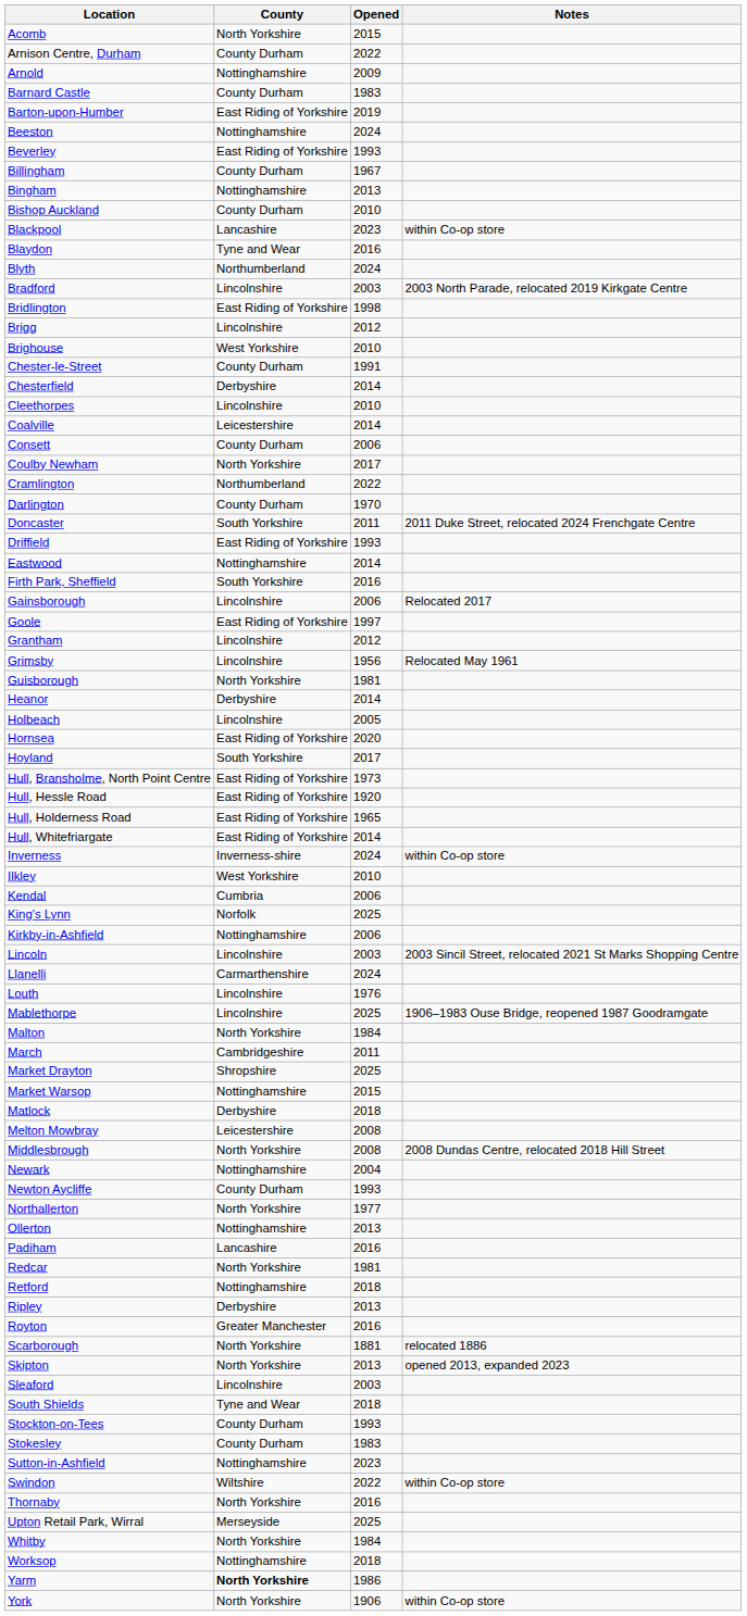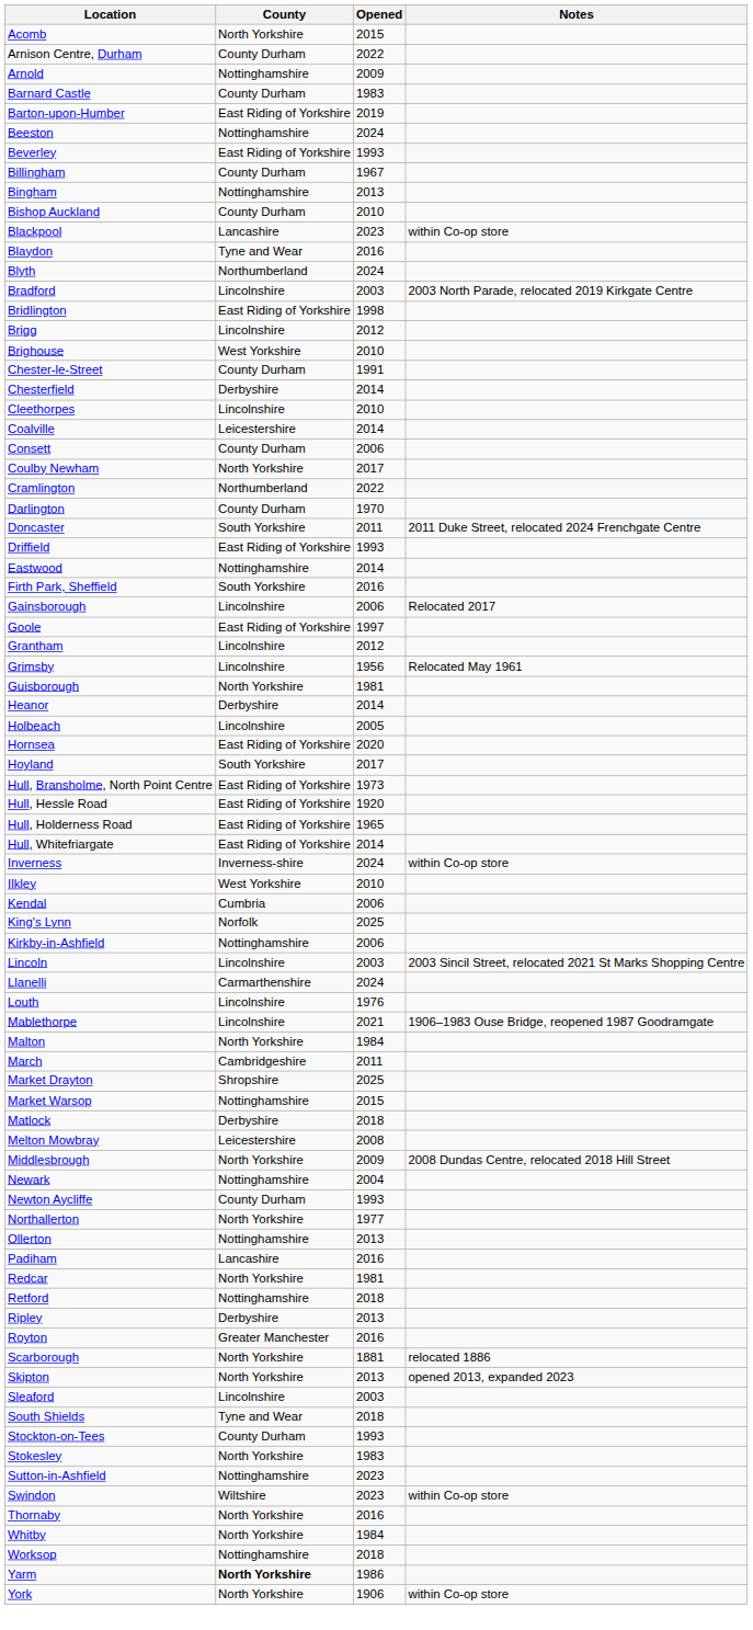 <table class="wikitable sortable">
 <tr>
 <th>Location</th>
 <th>County</th>
 <th>Opened</th>
 <th class= "unsortable">Notes</th>
 </tr>
 <tr>
 <td><a href='#'>Acomb</a></td>
 <td>North Yorkshire</td>
 <td>2015</td>
 <td></td>
 </tr>
 <tr>
 <td>Arnison Centre, <a href='#'>Durham</a></td>
 <td>County Durham</td>
 <td>2022</td>
 <td></td>
 </tr>
 <tr>
 <td><a href='#'>Arnold</a></td>
 <td>Nottinghamshire</td>
 <td>2009</td>
 <td></td>
 </tr>
 <tr>
 <td><a href='#'>Barnard Castle</a></td>
 <td>County Durham</td>
 <td>1983</td>
 <td></td>
 </tr>
 <tr>
 <td><a href='#'>Barton-upon-Humber</a></td>
 <td>East Riding of Yorkshire</td>
 <td>2019</td>
 <td></td>
 </tr>
 <tr>
 <td><a href='#'>Beeston</a></td>
 <td>Nottinghamshire</td>
 <td>2024</td>
 <td></td>
 </tr>
 <tr>
 <td><a href='#'>Beverley</a></td>
 <td>East Riding of Yorkshire</td>
 <td>1993</td>
 <td></td>
 </tr>
 <tr>
 <td><a href='#'>Billingham</a></td>
 <td>County Durham</td>
 <td>1967</td>
 <td></td>
 </tr>
 <tr>
 <td><a href='#'>Bingham</a></td>
 <td>Nottinghamshire</td>
 <td>2013</td>
 <td></td>
 </tr>
 <tr>
 <td><a href='#'>Bishop Auckland</a></td>
 <td>County Durham</td>
 <td>2010</td>
 <td></td>
 </tr>
 <tr>
 <td><a href='#'>Blackpool</a></td>
 <td>Lancashire</td>
 <td>2023</td>
 <td>within Co-op store</td>
 </tr>
 <tr>
 <td><a href='#'>Blaydon</a></td>
 <td>Tyne and Wear</td>
 <td>2016</td>
 <td></td>
 </tr>
 <tr>
 <td><a href='#'>Blyth</a></td>
 <td>Northumberland</td>
 <td>2024</td>
 <td></td>
 </tr>
 <tr>
 <td><a href='#'>Bradford</a></td>
 <td>Lincolnshire</td>
 <td>2003</td>
 <td>2003 North Parade, relocated 2019 Kirkgate Centre</td>
 </tr>
 <tr>
 <td><a href='#'>Bridlington</a></td>
 <td>East Riding of Yorkshire</td>
 <td>1998</td>
 <td></td>
 </tr>
 <tr>
 <td><a href='#'>Brigg</a></td>
 <td>Lincolnshire</td>
 <td>2012</td>
 <td></td>
 </tr>
 <tr>
 <td><a href='#'>Brighouse</a></td>
 <td>West Yorkshire</td>
 <td>2010</td>
 <td></td>
 </tr>
 <tr>
 <td><a href='#'>Chester-le-Street</a></td>
 <td>County Durham</td>
 <td>1991</td>
 <td></td>
 </tr>
 <tr>
 <td><a href='#'>Chesterfield</a></td>
 <td>Derbyshire</td>
 <td>2014</td>
 <td></td>
 </tr>
 <tr>
 <td><a href='#'>Cleethorpes</a></td>
 <td>Lincolnshire</td>
 <td>2010</td>
 <td></td>
 </tr>
 <tr>
 <td><a href='#'>Coalville</a></td>
 <td>Leicestershire</td>
 <td>2014</td>
 <td></td>
 </tr>
 <tr>
 <td><a href='#'>Consett</a></td>
 <td>County Durham</td>
 <td>2006</td>
 <td></td>
 </tr>
 <tr>
 <td><a href='#'>Coulby Newham</a></td>
 <td>North Yorkshire</td>
 <td>2017</td>
 <td></td>
 </tr>
 <tr>
 <td><a href='#'>Cramlington</a></td>
 <td>Northumberland</td>
 <td>2022</td>
 <td></td>
 </tr>
 <tr>
 <td><a href='#'>Darlington</a></td>
 <td>County Durham</td>
 <td>1970</td>
 <td></td>
 </tr>
 <tr>
 <td><a href='#'>Doncaster</a></td>
 <td>South Yorkshire</td>
 <td>2011</td>
 <td>2011 Duke Street, relocated 2024 Frenchgate Centre</td>
 </tr>
 <tr>
 <td><a href='#'>Driffield</a></td>
 <td>East Riding of Yorkshire</td>
 <td>1993</td>
 <td></td>
 </tr>
 <tr>
 <td><a href='#'>Eastwood</a></td>
 <td>Nottinghamshire</td>
 <td>2014</td>
 <td></td>
 </tr>
 <tr>
 <td><a href='#'>Firth Park, Sheffield</a></td>
 <td>South Yorkshire</td>
 <td>2016</td>
 <td></td>
 </tr>
 <tr>
 <td><a href='#'>Gainsborough</a></td>
 <td>Lincolnshire</td>
 <td>2006</td>
 <td>Relocated 2017</td>
 </tr>
 <tr>
 <td><a href='#'>Goole</a></td>
 <td>East Riding of Yorkshire</td>
 <td>1997</td>
 <td></td>
 </tr>
 <tr>
 <td><a href='#'>Grantham</a></td>
 <td>Lincolnshire</td>
 <td>2012</td>
 <td></td>
 </tr>
 <tr>
 <td><a href='#'>Grimsby</a></td>
 <td>Lincolnshire</td>
 <td>1956</td>
 <td>Relocated May 1961</td>
 </tr>
 <tr>
 <td><a href='#'>Guisborough</a></td>
 <td>North Yorkshire</td>
 <td>1981</td>
 <td></td>
 </tr>
 <tr>
 <td><a href='#'>Heanor</a></td>
 <td>Derbyshire</td>
 <td>2014</td>
 <td></td>
 </tr>
 <tr>
 <td><a href='#'>Holbeach</a></td>
 <td>Lincolnshire</td>
 <td>2005</td>
 <td></td>
 </tr>
 <tr>
 <td><a href='#'>Hornsea</a></td>
 <td>East Riding of Yorkshire</td>
 <td>2020</td>
 <td></td>
 </tr>
 <tr>
 <td><a href='#'>Hoyland</a></td>
 <td>South Yorkshire</td>
 <td>2017</td>
 <td></td>
 </tr>
 <tr>
 <td><a href='#'>Hull</a>, <a href='#'>Bransholme</a>, North Point Centre</td>
 <td>East Riding of Yorkshire</td>
 <td>1973</td>
 <td></td>
 </tr>
 <tr>
 <td><a href='#'>Hull</a>, Hessle Road</td>
 <td>East Riding of Yorkshire</td>
 <td>1920</td>
 <td></td>
 </tr>
 <tr>
 <td><a href='#'>Hull</a>, Holderness Road</td>
 <td>East Riding of Yorkshire</td>
 <td>1965</td>
 <td></td>
 </tr>
 <tr>
 <td><a href='#'>Hull</a>, Whitefriargate</td>
 <td>East Riding of Yorkshire</td>
 <td>2014</td>
 <td></td>
 </tr>
 <tr>
 <td><a href='#'>Inverness</a></td>
 <td>Inverness-shire</td>
 <td>2024</td>
 <td>within Co-op store</td>
 </tr>
 <tr>
 <td><a href='#'>Ilkley</a></td>
 <td>West Yorkshire</td>
 <td>2010</td>
 <td></td>
 </tr>
 <tr>
 <td><a href='#'>Kendal</a></td>
 <td>Cumbria</td>
 <td>2006</td>
 <td></td>
 </tr>
 <tr>
 <td><a href='#'>King's Lynn</a></td>
 <td>Norfolk</td>
 <td>2025</td>
 <td></td>
 </tr>
 <tr>
 <td><a href='#'>Kirkby-in-Ashfield</a></td>
 <td>Nottinghamshire</td>
 <td>2006</td>
 <td></td>
 </tr>
 <tr>
 <td><a href='#'>Lincoln</a></td>
 <td>Lincolnshire</td>
 <td>2003</td>
 <td>2003 Sincil Street, relocated 2021 St Marks Shopping Centre</td>
 </tr>
 <tr>
 <td><a href='#'>Llanelli</a></td>
 <td>Carmarthenshire</td>
 <td>2024</td>
 <td></td>
 </tr>
 <tr>
 <td><a href='#'>Louth</a></td>
 <td>Lincolnshire</td>
 <td>1976</td>
 <td></td>
 </tr>
 <tr>
 <td><a href='#'>Mablethorpe</a></td>
 <td>Lincolnshire</td>
-<td>2025</td>
+<td>2021</td>
 <td>1906–1983 Ouse Bridge, reopened 1987 Goodramgate</td>
 </tr>
 <tr>
 <td><a href='#'>Malton</a></td>
 <td>North Yorkshire</td>
 <td>1984</td>
 <td></td>
 </tr>
 <tr>
 <td><a href='#'>March</a></td>
 <td>Cambridgeshire</td>
 <td>2011</td>
 <td></td>
 </tr>
 <tr>
 <td><a href='#'>Market Drayton</a></td>
 <td>Shropshire</td>
 <td>2025</td>
 <td></td>
 </tr>
 <tr>
 <td><a href='#'>Market Warsop</a></td>
 <td>Nottinghamshire</td>
 <td>2015</td>
 <td></td>
 </tr>
 <tr>
 <td><a href='#'>Matlock</a></td>
 <td>Derbyshire</td>
 <td>2018</td>
 <td></td>
 </tr>
 <tr>
 <td><a href='#'>Melton Mowbray</a></td>
 <td>Leicestershire</td>
 <td>2008</td>
 <td></td>
 </tr>
 <tr>
 <td><a href='#'>Middlesbrough</a></td>
 <td>North Yorkshire</td>
-<td>2008</td>
+<td>2009</td>
 <td>2008 Dundas Centre, relocated 2018 Hill Street</td>
 </tr>
 <tr>
 <td><a href='#'>Newark</a></td>
 <td>Nottinghamshire</td>
 <td>2004</td>
 <td></td>
 </tr>
 <tr>
 <td><a href='#'>Newton Aycliffe</a></td>
 <td>County Durham</td>
 <td>1993</td>
 <td></td>
 </tr>
 <tr>
 <td><a href='#'>Northallerton</a></td>
 <td>North Yorkshire</td>
 <td>1977</td>
 <td></td>
 </tr>
 <tr>
 <td><a href='#'>Ollerton</a></td>
 <td>Nottinghamshire</td>
 <td>2013</td>
 <td></td>
 </tr>
 <tr>
 <td><a href='#'>Padiham</a></td>
 <td>Lancashire</td>
 <td>2016</td>
 <td></td>
 </tr>
 <tr>
 <td><a href='#'>Redcar</a></td>
 <td>North Yorkshire</td>
 <td>1981</td>
 <td></td>
 </tr>
 <tr>
 <td><a href='#'>Retford</a></td>
 <td>Nottinghamshire</td>
 <td>2018</td>
 <td></td>
 </tr>
 <tr>
 <td><a href='#'>Ripley</a></td>
 <td>Derbyshire</td>
 <td>2013</td>
 <td></td>
 </tr>
 <tr>
 <td><a href='#'>Royton</a></td>
 <td>Greater Manchester</td>
 <td>2016</td>
 <td></td>
 </tr>
 <tr>
 <td><a href='#'>Scarborough</a></td>
 <td>North Yorkshire</td>
 <td>1881</td>
 <td>relocated 1886</td>
 </tr>
 <tr>
 <td><a href='#'>Skipton</a></td>
 <td>North Yorkshire</td>
 <td>2013</td>
 <td>opened 2013, expanded 2023</td>
 </tr>
 <tr>
 <td><a href='#'>Sleaford</a></td>
 <td>Lincolnshire</td>
 <td>2003</td>
 <td></td>
 </tr>
 <tr>
 <td><a href='#'>South Shields</a></td>
 <td>Tyne and Wear</td>
 <td>2018</td>
 <td></td>
 </tr>
 <tr>
 <td><a href='#'>Stockton-on-Tees</a></td>
 <td>County Durham</td>
 <td>1993</td>
 <td></td>
 </tr>
 <tr>
 <td><a href='#'>Stokesley</a></td>
-<td>County Durham</td>
+<td>North Yorkshire</td>
 <td>1983</td>
 <td></td>
 </tr>
 <tr>
 <td><a href='#'>Sutton-in-Ashfield</a></td>
 <td>Nottinghamshire</td>
 <td>2023</td>
 <td></td>
 </tr>
 <tr>
 <td><a href='#'>Swindon</a></td>
 <td>Wiltshire</td>
-<td>2022</td>
+<td>2023</td>
 <td>within Co-op store</td>
 </tr>
 <tr>
 <td><a href='#'>Thornaby</a></td>
 <td>North Yorkshire</td>
 <td>2016</td>
-<td></td>
-</tr>
-<tr>
-<td><a href='#'>Upton</a> Retail Park, Wirral</td>
-<td>Merseyside</td>
-<td>2025</td>
 <td></td>
 </tr>
 <tr>
 <td><a href='#'>Whitby</a></td>
 <td>North Yorkshire</td>
 <td>1984</td>
 <td></td>
 </tr>
 <tr>
 <td><a href='#'>Worksop</a></td>
 <td>Nottinghamshire</td>
 <td>2018</td>
 <td></td>
 </tr>
 <tr>
 <td><a href='#'>Yarm</a></td>
 <td><strong>North Yorkshire</strong></td>
 <td>1986</td>
 <td></td>
 </tr>
 <tr>
 <td><a href='#'>York</a></td>
 <td>North Yorkshire</td>
 <td>1906</td>
 <td>within Co-op store</td>
 </tr>
 </table>
